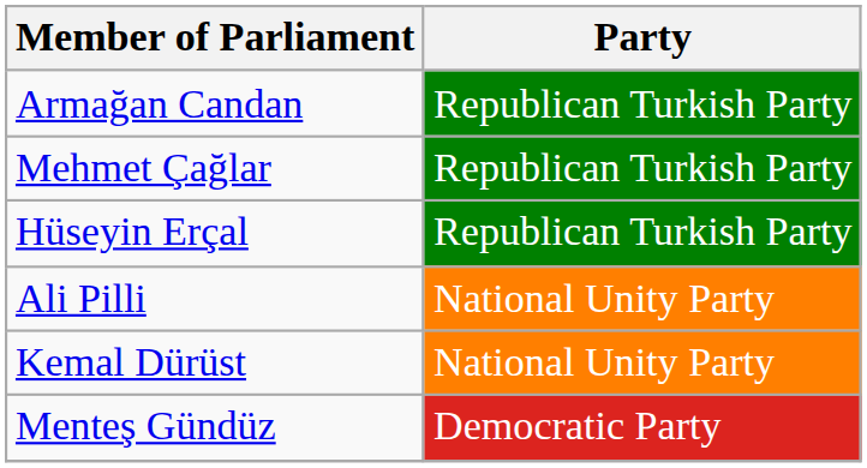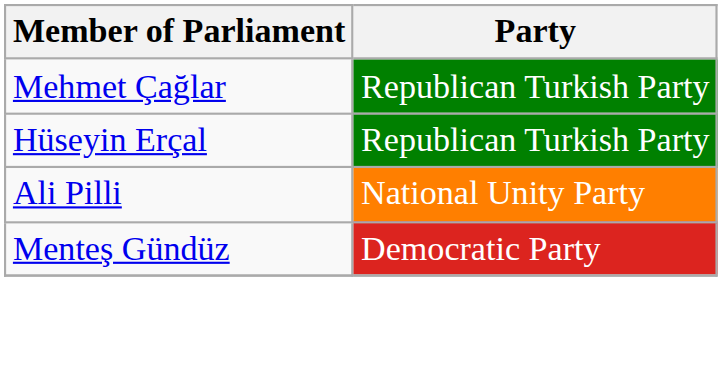 <table class="wikitable">
 <tr>
 <th>Member of Parliament</th>
 <th>Party</th>
-</tr>
-<tr>
-<td><a href='#'>Armağan Candan</a></td>
-<td style="background:#008000; color:white">Republican Turkish Party</td>
 </tr>
 <tr>
 <td><a href='#'>Mehmet Çağlar</a></td>
 <td style="background:#008000; color:white">Republican Turkish Party</td>
 </tr>
 <tr>
 <td><a href='#'>Hüseyin Erçal</a></td>
 <td style="background:#008000; color:white">Republican Turkish Party</td>
 </tr>
 <tr>
 <td><a href='#'>Ali Pilli</a></td>
 <td style="background:#FF7F00; color:white">National Unity Party</td>
 </tr>
 <tr>
-<td><a href='#'>Kemal Dürüst</a></td>
-<td style="background:#FF7F00; color:white">National Unity Party</td>
-</tr>
-<tr>
 <td><a href='#'>Menteş Gündüz</a></td>
 <td style="background:#DC241f; color:white">Democratic Party</td>
 </tr>
 <tr>
 </tr>
 </table>
